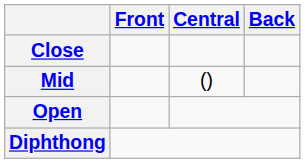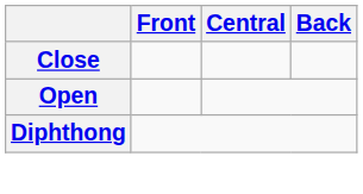 <table class="wikitable" style="text-align:center">
 <tr>
 <th></th>
 <th><a href='#'>Front</a></th>
 <th><a href='#'>Central</a></th>
 <th><a href='#'>Back</a></th>
 </tr>
 <tr style="text-align: center;">
 <th><a href='#'>Close</a></th>
 <td></td>
 <td></td>
 <td></td>
 </tr>
 <tr style="text-align: center;">
-<th><a href='#'>Mid</a></th>
-<td></td>
-<td>()</td>
-<td></td>
-</tr>
-<tr style="text-align: center;">
 <th><a href='#'>Open</a></th>
 <td></td>
 <td colspan="2"></td>
 </tr>
 <tr>
 <th><a href='#'>Diphthong</a></th>
 <td colspan="3"></td>
 </tr>
 </table>
